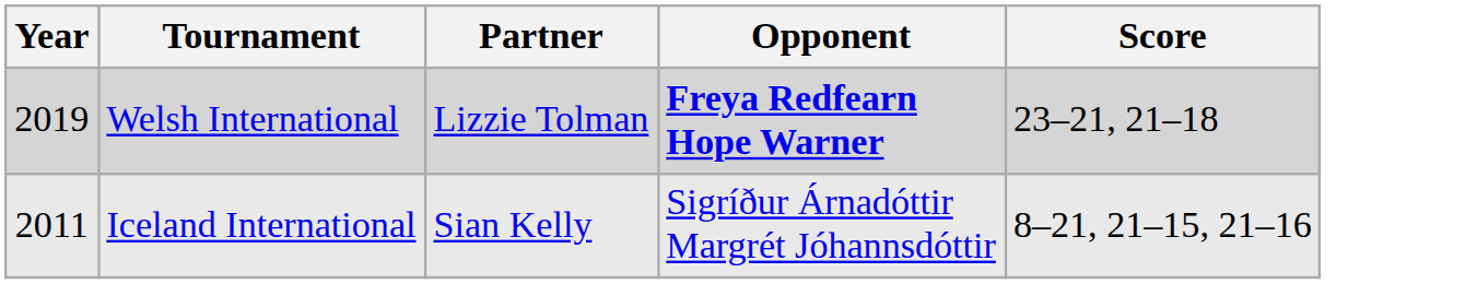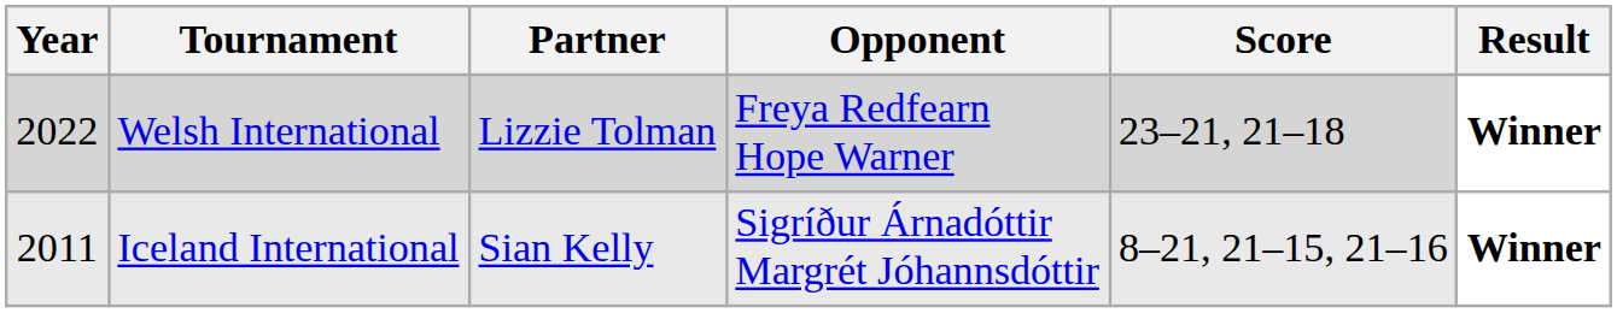 <table class="sortable wikitable" style="font-size: 90%;">
 <tr>
 <th>Year</th>
 <th>Tournament</th>
 <th>Partner</th>
 <th>Opponent</th>
 <th>Score</th>
+<th>Result</th>
 </tr>
 <tr style="background:#D5D5D5">
-<td align="center">2019</td>
+<td align="center">2022</td>
 <td align="left"><a href='#'>Welsh International</a></td>
 <td align="left"> <a href='#'>Lizzie Tolman</a></td>
-<td align="left"><strong> <a href='#'>Freya Redfearn</a><br> <a href='#'>Hope Warner</a></strong></td>
+<td align="left"> <a href='#'>Freya Redfearn</a><br> <a href='#'>Hope Warner</a></td>
 <td align="left">23–21, 21–18</td>
+<td style="text-align:left; background:white"> <strong>Winner</strong></td>
 </tr>
 <tr style="background:#E9E9E9">
 <td align="center">2011</td>
 <td align="left"><a href='#'>Iceland International</a></td>
 <td align="left"> <a href='#'>Sian Kelly</a></td>
 <td align="left"> <a href='#'>Sigríður Árnadóttir</a><br> <a href='#'>Margrét Jóhannsdóttir</a></td>
 <td align="left">8–21, 21–15, 21–16</td>
+<td style="text-align:left; background:white"> <strong>Winner</strong></td>
 </tr>
 </table>
